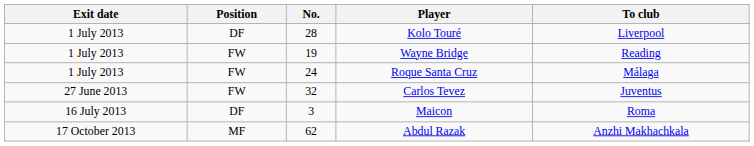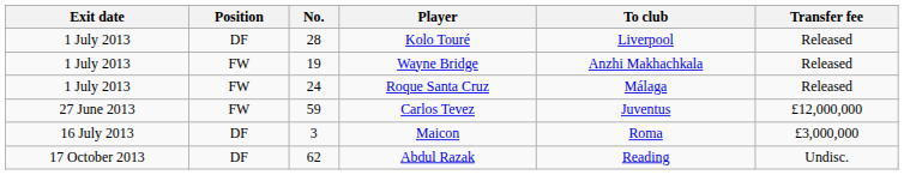 <table class="wikitable sortable" style="width:97%; text-align:center; font-size:85%; text-align:centre;">
 <tr>
 <th>Exit date</th>
 <th>Position</th>
 <th>No.</th>
 <th>Player</th>
 <th>To club</th>
+<th>Transfer fee</th>
 </tr>
 <tr>
 <td>1 July 2013</td>
 <td>DF</td>
 <td>28</td>
 <td style="text-align:center;"> <a href='#'>Kolo Touré</a></td>
 <td style="text-align:center;"> <a href='#'>Liverpool</a></td>
+<td>Released</td>
 </tr>
 <tr>
 <td>1 July 2013</td>
 <td>FW</td>
 <td>19</td>
 <td style="text-align:center;"> <a href='#'>Wayne Bridge</a></td>
-<td style="text-align:center;"> <a href='#'>Reading</a></td>
+<td style="text-align:center;"> <a href='#'>Anzhi Makhachkala</a></td>
+<td>Released</td>
 </tr>
 <tr>
 <td>1 July 2013</td>
 <td>FW</td>
 <td>24</td>
 <td style="text-align:center;"> <a href='#'>Roque Santa Cruz</a></td>
 <td style="text-align:center;"> <a href='#'>Málaga</a></td>
+<td>Released</td>
 </tr>
 <tr>
 <td>27 June 2013</td>
 <td>FW</td>
-<td>32</td>
+<td>59</td>
 <td style="text-align:center;"> <a href='#'>Carlos Tevez</a></td>
 <td style="text-align:center;"> <a href='#'>Juventus</a></td>
+<td>£12,000,000</td>
 </tr>
 <tr>
 <td>16 July 2013</td>
 <td>DF</td>
 <td>3</td>
 <td style="text-align:center;"> <a href='#'>Maicon</a></td>
 <td style="text-align:center;"> <a href='#'>Roma</a></td>
+<td>£3,000,000</td>
 </tr>
 <tr>
 <td>17 October 2013</td>
-<td>MF</td>
+<td>DF</td>
 <td>62</td>
 <td style="text-align:center;"> <a href='#'>Abdul Razak</a></td>
-<td style="text-align:center;"> <a href='#'>Anzhi Makhachkala</a></td>
+<td style="text-align:center;"> <a href='#'>Reading</a></td>
+<td>Undisc.</td>
 </tr>
 </table>
